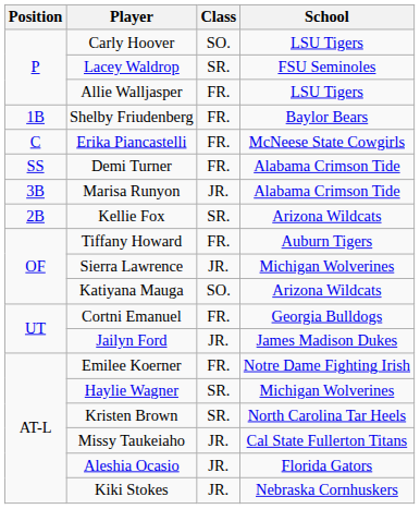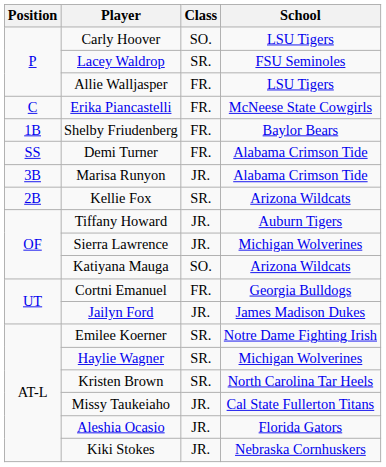 <table class="wikitable">
 <tr>
 <th>Position</th>
 <th>Player</th>
 <th>Class</th>
 <th>School</th>
 </tr>
 <tr align=center>
 <td rowspan=3><a href='#'>P</a></td>
 <td>Carly Hoover</td>
 <td>SO.</td>
 <td><a href='#'>LSU Tigers</a></td>
 </tr>
 <tr align=center>
 <td><a href='#'>Lacey Waldrop</a></td>
 <td>SR.</td>
 <td><a href='#'>FSU Seminoles</a></td>
 </tr>
 <tr align=center>
 <td>Allie Walljasper</td>
 <td>FR.</td>
 <td><a href='#'>LSU Tigers</a></td>
 </tr>
 <tr align=center>
+<td rowspan=1><a href='#'>C</a></td>
+<td><a href='#'>Erika Piancastelli</a></td>
+<td>FR.</td>
+<td><a href='#'>McNeese State Cowgirls</a></td>
+</tr>
+<tr align=center>
 <td rowspan=1><a href='#'>1B</a></td>
 <td>Shelby Friudenberg</td>
 <td>FR.</td>
 <td><a href='#'>Baylor Bears</a></td>
-</tr>
-<tr align=center>
-<td rowspan=1><a href='#'>C</a></td>
-<td><a href='#'>Erika Piancastelli</a></td>
-<td>FR.</td>
-<td><a href='#'>McNeese State Cowgirls</a></td>
 </tr>
 <tr align=center>
 <td rowspan=1><a href='#'>SS</a></td>
 <td>Demi Turner</td>
 <td>FR.</td>
 <td><a href='#'>Alabama Crimson Tide</a></td>
 </tr>
 <tr align=center>
 <td rowspan=1><a href='#'>3B</a></td>
 <td>Marisa Runyon</td>
 <td>JR.</td>
 <td><a href='#'>Alabama Crimson Tide</a></td>
 </tr>
 <tr align=center>
 <td rowspan=1><a href='#'>2B</a></td>
 <td>Kellie Fox</td>
 <td>SR.</td>
 <td><a href='#'>Arizona Wildcats</a></td>
 </tr>
 <tr align=center>
 <td rowspan=3><a href='#'>OF</a></td>
 <td>Tiffany Howard</td>
-<td>FR.</td>
+<td>JR.</td>
 <td><a href='#'>Auburn Tigers</a></td>
 </tr>
 <tr align=center>
 <td>Sierra Lawrence</td>
 <td>JR.</td>
 <td><a href='#'>Michigan Wolverines</a></td>
 </tr>
 <tr align=center>
 <td>Katiyana Mauga</td>
 <td>SO.</td>
 <td><a href='#'>Arizona Wildcats</a></td>
 </tr>
 <tr align=center>
 <td rowspan=2><a href='#'>UT</a></td>
 <td>Cortni Emanuel</td>
 <td>FR.</td>
 <td><a href='#'>Georgia Bulldogs</a></td>
 </tr>
 <tr align=center>
 <td><a href='#'>Jailyn Ford</a></td>
 <td>JR.</td>
 <td><a href='#'>James Madison Dukes</a></td>
 </tr>
 <tr align=center>
 <td rowspan=6>AT-L</td>
 <td>Emilee Koerner</td>
-<td>FR.</td>
+<td>SR.</td>
 <td><a href='#'>Notre Dame Fighting Irish</a></td>
 </tr>
 <tr align=center>
 <td><a href='#'>Haylie Wagner</a></td>
 <td>SR.</td>
 <td><a href='#'>Michigan Wolverines</a></td>
 </tr>
 <tr align=center>
 <td>Kristen Brown</td>
 <td>SR.</td>
 <td><a href='#'>North Carolina Tar Heels</a></td>
 </tr>
 <tr align=center>
 <td>Missy Taukeiaho</td>
 <td>JR.</td>
 <td><a href='#'>Cal State Fullerton Titans</a></td>
 </tr>
 <tr align=center>
 <td><a href='#'>Aleshia Ocasio</a></td>
 <td>JR.</td>
 <td><a href='#'>Florida Gators</a></td>
 </tr>
 <tr align=center>
 <td>Kiki Stokes</td>
 <td>JR.</td>
 <td><a href='#'>Nebraska Cornhuskers</a></td>
 </tr>
 </table>
